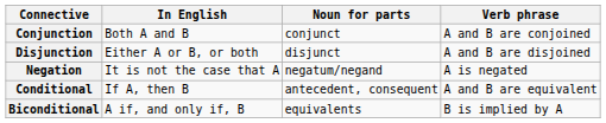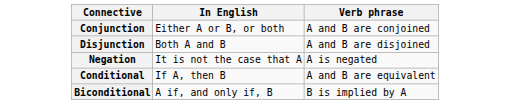 <table class="wikitable" style="margin:1em auto; text-align:left;">
 <tr>
 <th>Connective</th>
 <th>In English</th>
-<th>Noun for parts</th>
 <th>Verb phrase</th>
 </tr>
 <tr>
 <th>Conjunction</th>
-<td>Both A and B</td>
-<td>conjunct</td>
+<td>Either A or B, or both</td>
 <td>A and B are conjoined</td>
 </tr>
 <tr>
 <th>Disjunction</th>
-<td>Either A or B, or both</td>
-<td>disjunct</td>
+<td>Both A and B</td>
 <td>A and B are disjoined</td>
 </tr>
 <tr>
 <th>Negation</th>
 <td>It is not the case that A</td>
-<td>negatum/negand</td>
 <td>A is negated</td>
 </tr>
 <tr>
 <th>Conditional</th>
 <td>If A, then B</td>
-<td>antecedent, consequent</td>
 <td>A and B are equivalent</td>
 </tr>
 <tr>
 <th>Biconditional</th>
 <td>A if, and only if, B</td>
-<td>equivalents</td>
 <td>B is implied by A</td>
 </tr>
 </table>
